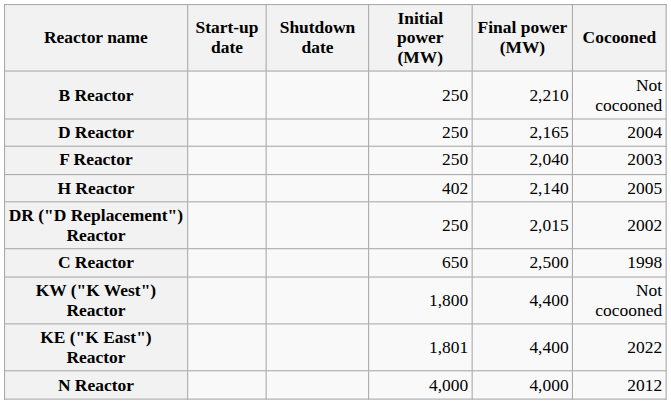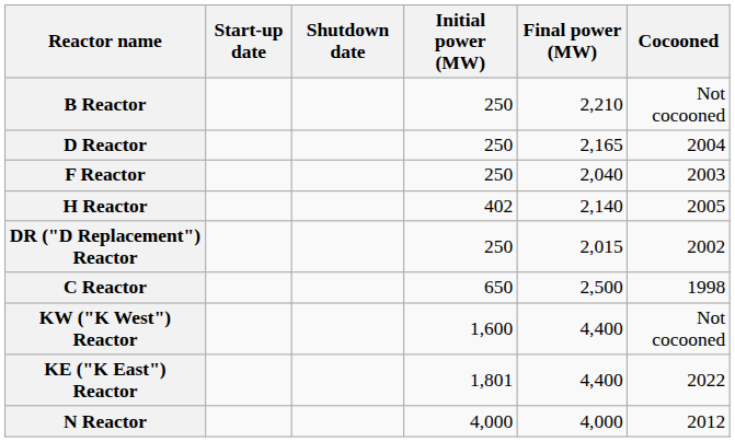 <table class="wikitable sortable">
 <tr>
 <th>Reactor name</th>
 <th>Start-up date</th>
 <th>Shutdown date</th>
 <th>Initial power (MW)</th>
 <th>Final power (MW)</th>
 <th>Cocooned</th>
 </tr>
 <tr>
 <th>B Reactor</th>
 <td align="left"></td>
 <td align="left"></td>
 <td align="right">250</td>
 <td align="right">2,210</td>
 <td align="right">Not cocooned</td>
 </tr>
 <tr>
 <th>D Reactor</th>
 <td align="left"></td>
 <td align="left"></td>
 <td align="right">250</td>
 <td align="right">2,165</td>
 <td align="right">2004</td>
 </tr>
 <tr>
 <th>F Reactor</th>
 <td align="left"></td>
 <td align="left"></td>
 <td align="right">250</td>
 <td align="right">2,040</td>
 <td align="right">2003</td>
 </tr>
 <tr>
 <th>H Reactor</th>
 <td align="left"></td>
 <td align="left"></td>
 <td align="right">402</td>
 <td align="right">2,140</td>
 <td align="right">2005</td>
 </tr>
 <tr>
 <th>DR ("D Replacement") Reactor</th>
 <td align="left"></td>
 <td align="left"></td>
 <td align="right">250</td>
 <td align="right">2,015</td>
 <td align="right">2002</td>
 </tr>
 <tr>
 <th>C Reactor</th>
 <td align="left"></td>
 <td align="left"></td>
 <td align="right">650</td>
 <td align="right">2,500</td>
 <td align="right">1998</td>
 </tr>
 <tr>
 <th>KW ("K West") Reactor</th>
 <td align="left"></td>
 <td align="left"></td>
-<td align="right">1,800</td>
+<td align="right">1,600</td>
 <td align="right">4,400</td>
 <td align="right">Not cocooned</td>
 </tr>
 <tr>
 <th>KE ("K East") Reactor</th>
 <td align="left"></td>
 <td align="left"></td>
 <td align="right">1,801</td>
 <td align="right">4,400</td>
 <td align="right">2022</td>
 </tr>
 <tr>
 <th>N Reactor</th>
 <td align="left"></td>
 <td align="left"></td>
 <td align="right">4,000</td>
 <td align="right">4,000</td>
 <td align="right">2012</td>
 </tr>
 </table>
